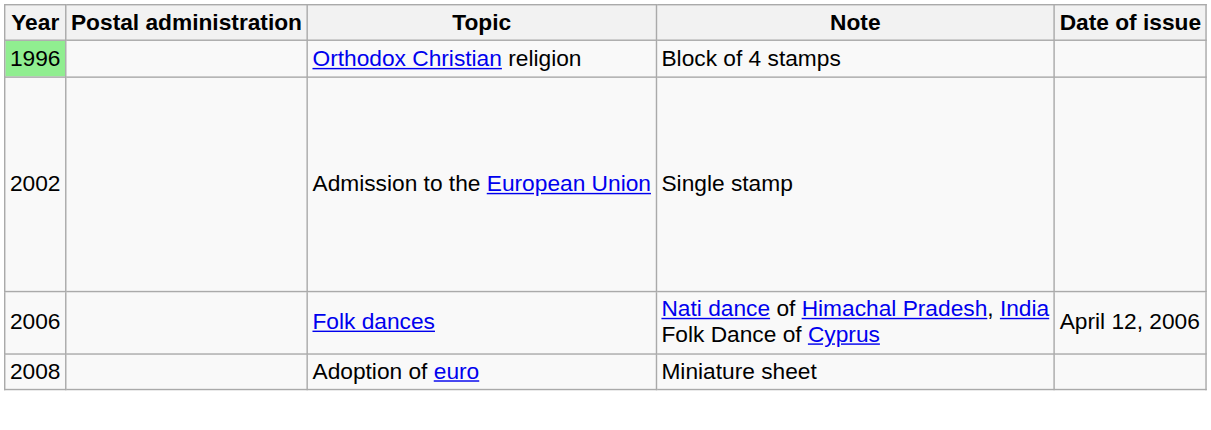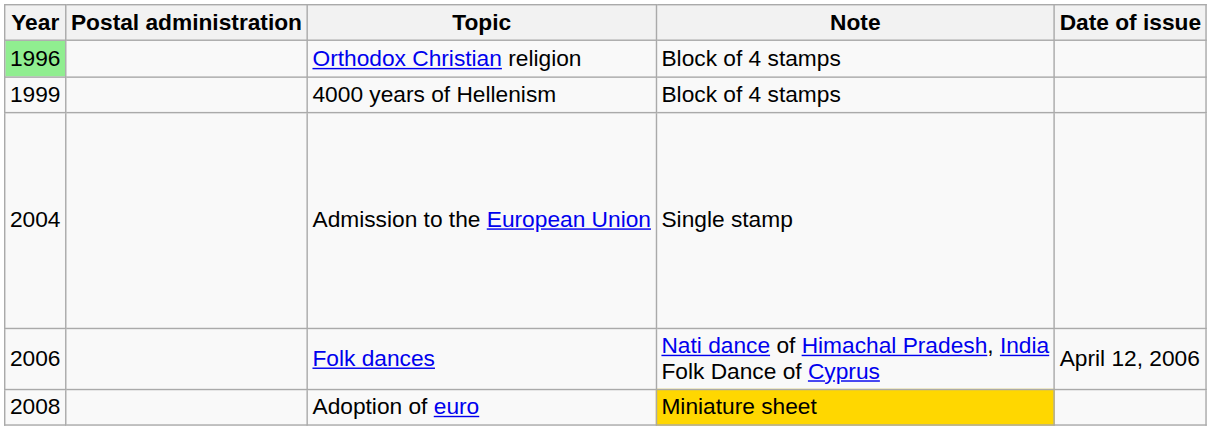 <table class="wikitable">
 <tr>
 <th>Year</th>
 <th>Postal administration</th>
 <th>Topic</th>
 <th>Note</th>
 <th>Date of issue</th>
 </tr>
 <tr>
 <td style="background: lightgreen;">1996</td>
 <td></td>
 <td><a href='#'>Orthodox Christian</a> religion</td>
 <td>Block of 4 stamps</td>
 <td></td>
 </tr>
 <tr>
-<td>2002</td>
+<td>1999</td>
+<td></td>
+<td>4000 years of Hellenism</td>
+<td>Block of 4 stamps</td>
+<td></td>
+</tr>
+<tr>
+<td>2004</td>
 <td><br><br><br><br><br><br><br><br></td>
 <td>Admission to the <a href='#'>European Union</a></td>
 <td>Single stamp</td>
 <td></td>
 </tr>
 <tr>
 <td>2006</td>
 <td></td>
 <td><a href='#'>Folk dances</a></td>
 <td><a href='#'>Nati dance</a> of <a href='#'>Himachal Pradesh</a>, <a href='#'>India</a> <br>Folk Dance of <a href='#'>Cyprus</a></td>
 <td>April 12, 2006</td>
 </tr>
 <tr>
 <td>2008</td>
 <td></td>
 <td>Adoption of <a href='#'>euro</a></td>
-<td>Miniature sheet</td>
+<td style="background: gold;">Miniature sheet</td>
 <td></td>
 </tr>
 </table>
